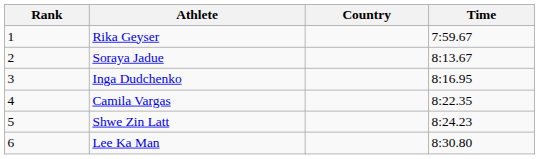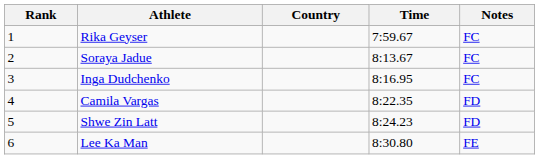 <table class="wikitable sortable" width=50%>
 <tr>
 <th>Rank</th>
 <th>Athlete</th>
 <th>Country</th>
 <th>Time</th>
+<th>Notes</th>
 </tr>
 <tr>
 <td>1</td>
 <td><a href='#'>Rika Geyser</a></td>
 <td></td>
 <td>7:59.67</td>
+<td><a href='#'>FC</a></td>
 </tr>
 <tr>
 <td>2</td>
 <td><a href='#'>Soraya Jadue</a></td>
 <td></td>
 <td>8:13.67</td>
+<td><a href='#'>FC</a></td>
 </tr>
 <tr>
 <td>3</td>
 <td><a href='#'>Inga Dudchenko</a></td>
 <td></td>
 <td>8:16.95</td>
+<td><a href='#'>FC</a></td>
 </tr>
 <tr>
 <td>4</td>
 <td><a href='#'>Camila Vargas</a></td>
 <td></td>
 <td>8:22.35</td>
+<td><a href='#'>FD</a></td>
 </tr>
 <tr>
 <td>5</td>
 <td><a href='#'>Shwe Zin Latt</a></td>
 <td></td>
 <td>8:24.23</td>
+<td><a href='#'>FD</a></td>
 </tr>
 <tr>
 <td>6</td>
 <td><a href='#'>Lee Ka Man</a></td>
 <td></td>
 <td>8:30.80</td>
+<td><a href='#'>FE</a></td>
 </tr>
 </table>
